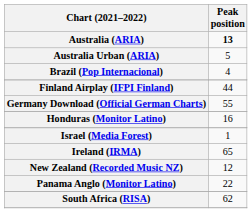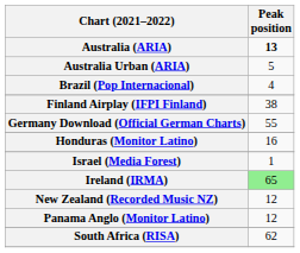 <table class="wikitable sortable plainrowheaders" style="text-align:center">
 <tr>
 <th scope="col">Chart (2021–2022)</th>
 <th scope="col">Peak<br>position</th>
 </tr>
 <tr>
 <th scope="row">Australia (<a href='#'>ARIA</a>)</th>
 <td><strong>13</strong></td>
 </tr>
 <tr>
 <th scope="row">Australia Urban (<a href='#'>ARIA</a>)</th>
 <td>5</td>
 </tr>
 <tr>
 <th scope="row">Brazil (<a href='#'>Pop Internacional</a>)</th>
 <td>4</td>
 </tr>
 <tr>
 </tr>
 <tr>
 </tr>
 <tr>
 </tr>
 <tr>
 </tr>
 <tr>
 <th scope="row">Finland Airplay (<a href='#'>IFPI Finland</a>)</th>
-<td>44</td>
+<td>38</td>
 </tr>
 <tr>
 <th scope="row">Germany Download (<a href='#'>Official German Charts</a>)</th>
 <td>55</td>
 </tr>
 <tr>
 </tr>
 <tr>
 <th scope="row">Honduras (<a href='#'>Monitor Latino</a>)</th>
 <td>16</td>
 </tr>
 <tr>
 </tr>
 <tr>
 <th scope="row">Israel (<a href='#'>Media Forest</a>)</th>
 <td>1</td>
 </tr>
 <tr>
 <th scope="row">Ireland (<a href='#'>IRMA</a>)</th>
-<td>65</td>
+<td style="background: lightgreen;">65</td>
 </tr>
 <tr>
 <th scope="row">New Zealand (<a href='#'>Recorded Music NZ</a>)</th>
 <td>12</td>
 </tr>
 <tr>
 <th scope="row">Panama Anglo (<a href='#'>Monitor Latino</a>)</th>
-<td>22</td>
+<td>12</td>
 </tr>
 <tr>
 </tr>
 <tr>
 <th scope="row">South Africa (<a href='#'>RISA</a>)</th>
 <td>62</td>
 </tr>
 <tr>
 </tr>
 <tr>
 </tr>
 <tr>
 </tr>
 <tr>
 </tr>
 <tr>
 </tr>
 <tr>
 </tr>
 <tr>
 </tr>
 <tr>
 </tr>
 <tr>
 </tr>
 <tr>
 </tr>
 </table>
